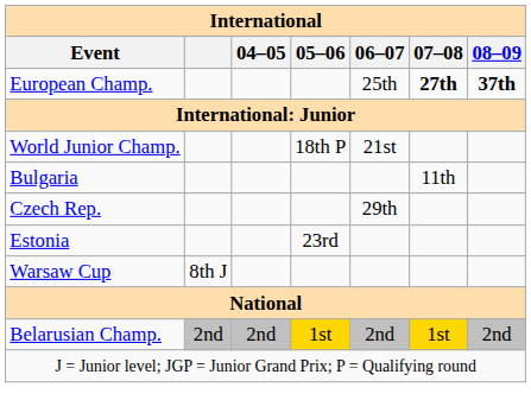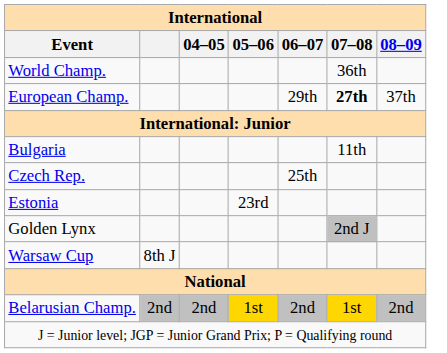 <table class="wikitable" style="text-align:center">
 <tr>
 <th style="background-color: #ffdead; " colspan=7 align=center>International</th>
 </tr>
 <tr>
 <th>Event</th>
 <th></th>
 <th>04–05</th>
 <th>05–06</th>
 <th>06–07</th>
 <th>07–08</th>
 <th><a href='#'>08–09</a></th>
 </tr>
 <tr>
+<td align=left><a href='#'>World Champ.</a></td>
+<td></td>
+<td></td>
+<td></td>
+<td></td>
+<td>36th</td>
+<td></td>
+</tr>
+<tr>
 <td align=left><a href='#'>European Champ.</a></td>
 <td></td>
 <td></td>
 <td></td>
-<td>25th</td>
+<td>29th</td>
 <td><strong>27th</strong></td>
-<td><strong>37th</strong></td>
+<td>37th</td>
 </tr>
 <tr>
 <th style="background-color: #ffdead; " colspan=7 align=center>International: Junior</th>
-</tr>
-<tr>
-<td align=left><a href='#'>World Junior Champ.</a></td>
-<td></td>
-<td></td>
-<td>18th P</td>
-<td>21st</td>
-<td></td>
-<td></td>
 </tr>
 <tr>
 <td align=left> <a href='#'>Bulgaria</a></td>
 <td></td>
 <td></td>
 <td></td>
 <td></td>
 <td>11th</td>
 <td></td>
 </tr>
 <tr>
 <td align=left> <a href='#'>Czech Rep.</a></td>
 <td></td>
 <td></td>
 <td></td>
-<td>29th</td>
+<td>25th</td>
 <td></td>
 <td></td>
 </tr>
 <tr>
 <td align=left> <a href='#'>Estonia</a></td>
 <td></td>
 <td></td>
 <td>23rd</td>
 <td></td>
 <td></td>
+<td></td>
+</tr>
+<tr>
+<td align=left>Golden Lynx</td>
+<td></td>
+<td></td>
+<td></td>
+<td></td>
+<td bgcolor=silver>2nd J</td>
 <td></td>
 </tr>
 <tr>
 <td align=left><a href='#'>Warsaw Cup</a></td>
 <td>8th J</td>
 <td></td>
 <td></td>
 <td></td>
 <td></td>
 <td></td>
 </tr>
 <tr>
 <th style="background-color: #ffdead; " colspan=7 align=center>National</th>
 </tr>
 <tr>
 <td align=left><a href='#'>Belarusian Champ.</a></td>
 <td bgcolor=silver>2nd</td>
 <td bgcolor=silver>2nd</td>
 <td bgcolor=gold>1st</td>
 <td bgcolor=silver>2nd</td>
 <td bgcolor=gold>1st</td>
 <td bgcolor=silver>2nd</td>
 </tr>
 <tr>
 <td colspan=7 align=center><small> J = Junior level; JGP = Junior Grand Prix; P = Qualifying round </small></td>
 </tr>
 </table>
